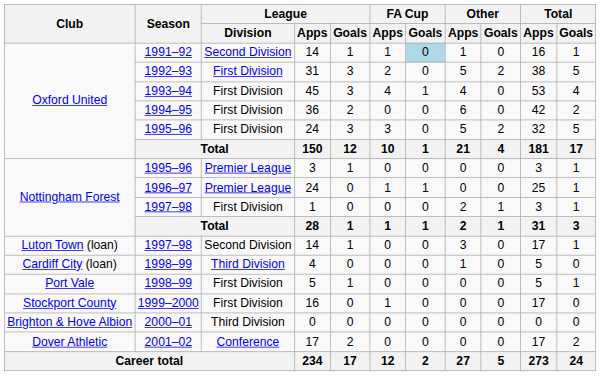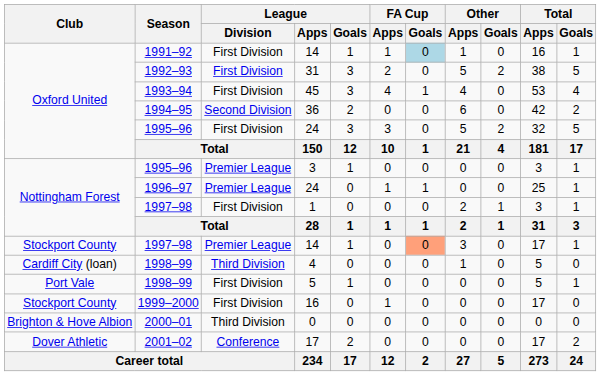 <table class="wikitable" style="text-align: center;">
 <tr>
 <th rowspan="2">Club</th>
 <th rowspan="2">Season</th>
 <th colspan="3">League</th>
 <th colspan="2">FA Cup</th>
 <th colspan="2">Other</th>
 <th colspan="2">Total</th>
 </tr>
 <tr>
 <th>Division</th>
 <th>Apps</th>
 <th>Goals</th>
 <th>Apps</th>
 <th>Goals</th>
 <th>Apps</th>
 <th>Goals</th>
 <th>Apps</th>
 <th>Goals</th>
 </tr>
 <tr>
 <td rowspan="6"><a href='#'>Oxford United</a></td>
 <td><a href='#'>1991–92</a></td>
-<td><a href='#'>Second Division</a></td>
+<td>First Division</td>
 <td>14</td>
 <td>1</td>
 <td>1</td>
 <td style="background: lightblue;">0</td>
 <td>1</td>
 <td>0</td>
 <td>16</td>
 <td>1</td>
 </tr>
 <tr>
 <td><a href='#'>1992–93</a></td>
 <td><a href='#'>First Division</a></td>
 <td>31</td>
 <td>3</td>
 <td>2</td>
 <td>0</td>
 <td>5</td>
 <td>2</td>
 <td>38</td>
 <td>5</td>
 </tr>
 <tr>
 <td><a href='#'>1993–94</a></td>
 <td>First Division</td>
 <td>45</td>
 <td>3</td>
 <td>4</td>
 <td>1</td>
 <td>4</td>
 <td>0</td>
 <td>53</td>
 <td>4</td>
 </tr>
 <tr>
 <td><a href='#'>1994–95</a></td>
-<td>First Division</td>
+<td><a href='#'>Second Division</a></td>
 <td>36</td>
 <td>2</td>
 <td>0</td>
 <td>0</td>
 <td>6</td>
 <td>0</td>
 <td>42</td>
 <td>2</td>
 </tr>
 <tr>
 <td><a href='#'>1995–96</a></td>
 <td>First Division</td>
 <td>24</td>
 <td>3</td>
 <td>3</td>
 <td>0</td>
 <td>5</td>
 <td>2</td>
 <td>32</td>
 <td>5</td>
 </tr>
 <tr>
 <th colspan="2">Total</th>
 <th>150</th>
 <th>12</th>
 <th>10</th>
 <th>1</th>
 <th>21</th>
 <th>4</th>
 <th>181</th>
 <th>17</th>
 </tr>
 <tr>
 <td rowspan="4"><a href='#'>Nottingham Forest</a></td>
 <td><a href='#'>1995–96</a></td>
 <td><a href='#'>Premier League</a></td>
 <td>3</td>
 <td>1</td>
 <td>0</td>
 <td>0</td>
 <td>0</td>
 <td>0</td>
 <td>3</td>
 <td>1</td>
 </tr>
 <tr>
 <td><a href='#'>1996–97</a></td>
 <td><a href='#'>Premier League</a></td>
 <td>24</td>
 <td>0</td>
 <td>1</td>
 <td>1</td>
 <td>0</td>
 <td>0</td>
 <td>25</td>
 <td>1</td>
 </tr>
 <tr>
 <td><a href='#'>1997–98</a></td>
 <td>First Division</td>
 <td>1</td>
 <td>0</td>
 <td>0</td>
 <td>0</td>
 <td>2</td>
 <td>1</td>
 <td>3</td>
 <td>1</td>
 </tr>
 <tr>
 <th colspan="2">Total</th>
 <th>28</th>
 <th>1</th>
 <th>1</th>
 <th>1</th>
 <th>2</th>
 <th>1</th>
 <th>31</th>
 <th>3</th>
 </tr>
 <tr>
-<td><a href='#'>Luton Town</a> (loan)</td>
+<td><a href='#'>Stockport County</a></td>
 <td><a href='#'>1997–98</a></td>
-<td>Second Division</td>
+<td><a href='#'>Premier League</a></td>
 <td>14</td>
 <td>1</td>
 <td>0</td>
-<td>0</td>
+<td style="background: lightsalmon;">0</td>
 <td>3</td>
 <td>0</td>
 <td>17</td>
 <td>1</td>
 </tr>
 <tr>
 <td><a href='#'>Cardiff City</a> (loan)</td>
 <td><a href='#'>1998–99</a></td>
 <td><a href='#'>Third Division</a></td>
 <td>4</td>
 <td>0</td>
 <td>0</td>
 <td>0</td>
 <td>1</td>
 <td>0</td>
 <td>5</td>
 <td>0</td>
 </tr>
 <tr>
 <td><a href='#'>Port Vale</a></td>
 <td><a href='#'>1998–99</a></td>
 <td>First Division</td>
 <td>5</td>
 <td>1</td>
 <td>0</td>
 <td>0</td>
 <td>0</td>
 <td>0</td>
 <td>5</td>
 <td>1</td>
 </tr>
 <tr>
 <td><a href='#'>Stockport County</a></td>
 <td><a href='#'>1999–2000</a></td>
 <td>First Division</td>
 <td>16</td>
 <td>0</td>
 <td>1</td>
 <td>0</td>
 <td>0</td>
 <td>0</td>
 <td>17</td>
 <td>0</td>
 </tr>
 <tr>
 <td><a href='#'>Brighton & Hove Albion</a></td>
 <td><a href='#'>2000–01</a></td>
 <td>Third Division</td>
 <td>0</td>
 <td>0</td>
 <td>0</td>
 <td>0</td>
 <td>0</td>
 <td>0</td>
 <td>0</td>
 <td>0</td>
 </tr>
 <tr>
 <td><a href='#'>Dover Athletic</a></td>
 <td><a href='#'>2001–02</a></td>
 <td><a href='#'>Conference</a></td>
 <td>17</td>
 <td>2</td>
 <td>0</td>
 <td>0</td>
 <td>0</td>
 <td>0</td>
 <td>17</td>
 <td>2</td>
 </tr>
 <tr>
 <th colspan="3">Career total</th>
 <th>234</th>
 <th>17</th>
 <th>12</th>
 <th>2</th>
 <th>27</th>
 <th>5</th>
 <th>273</th>
 <th>24</th>
 </tr>
 </table>
